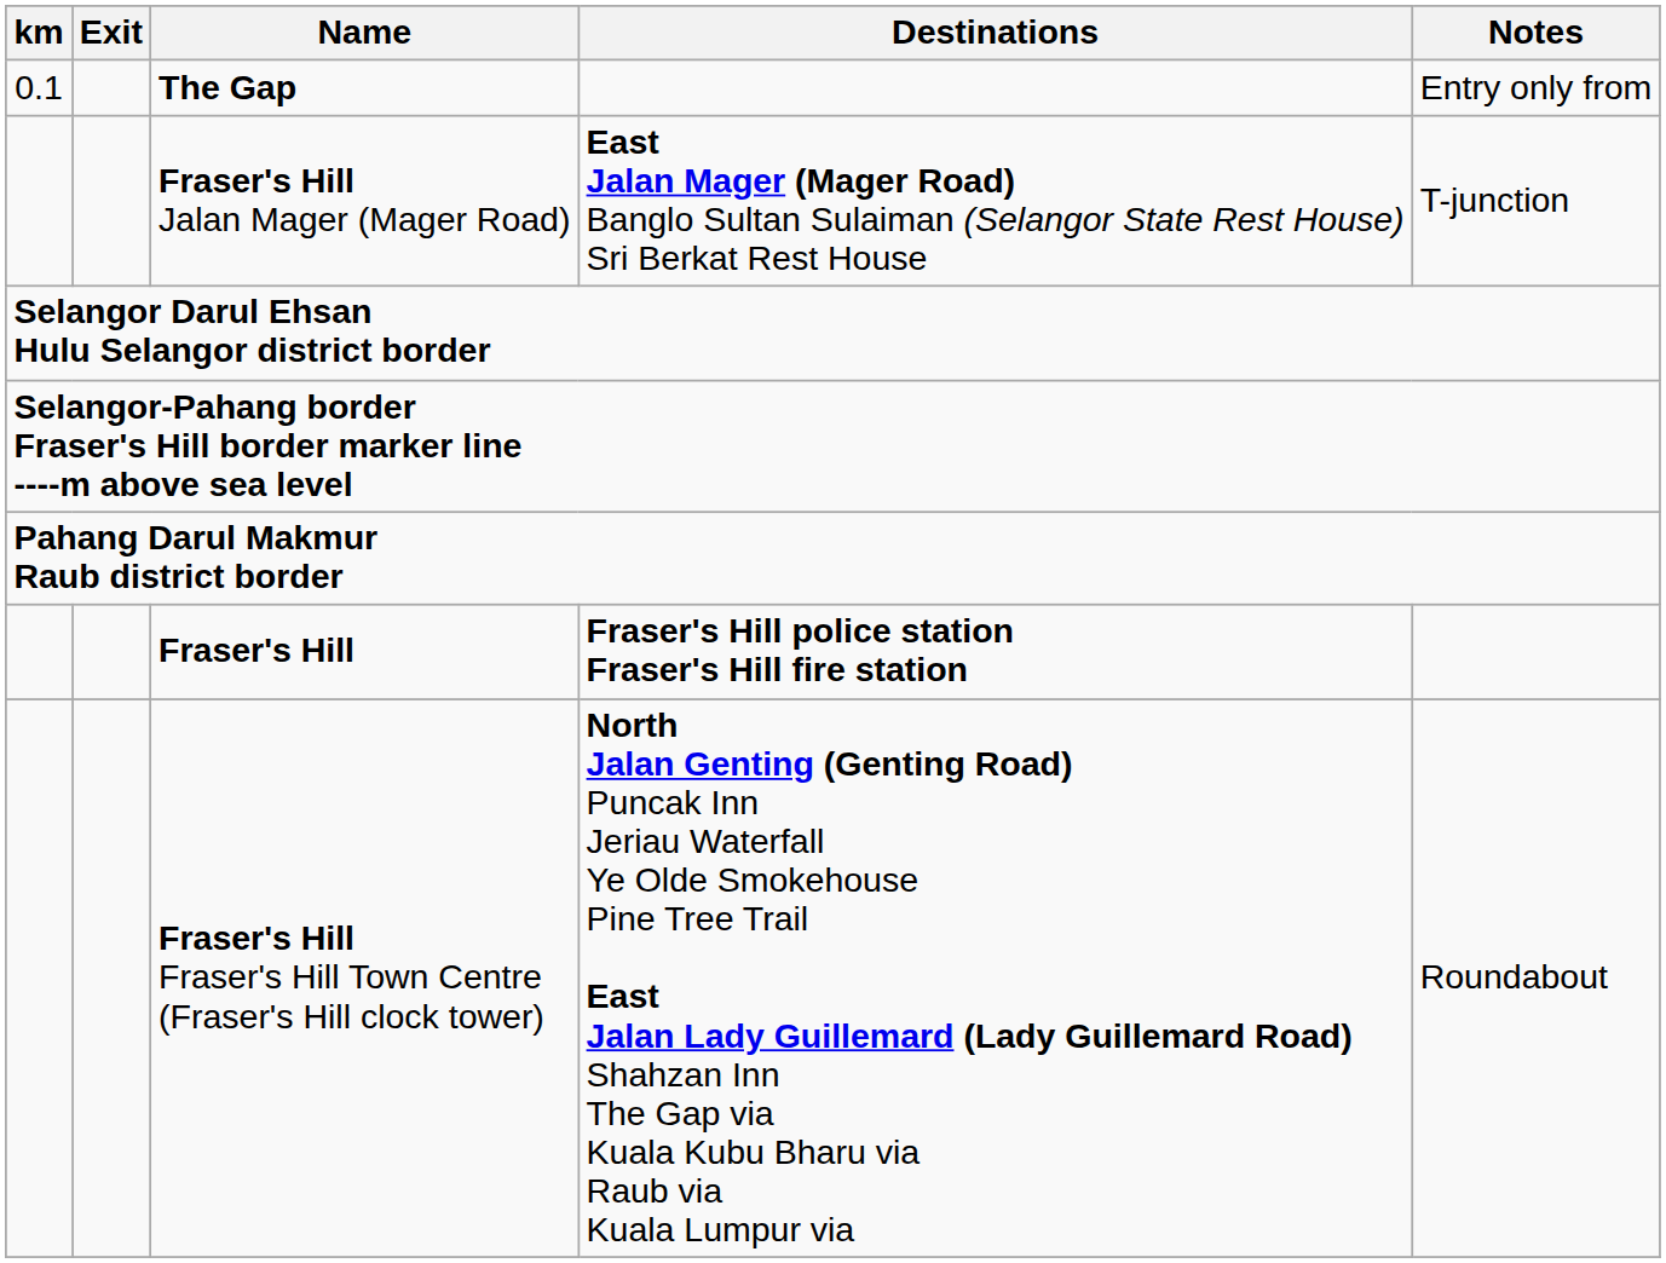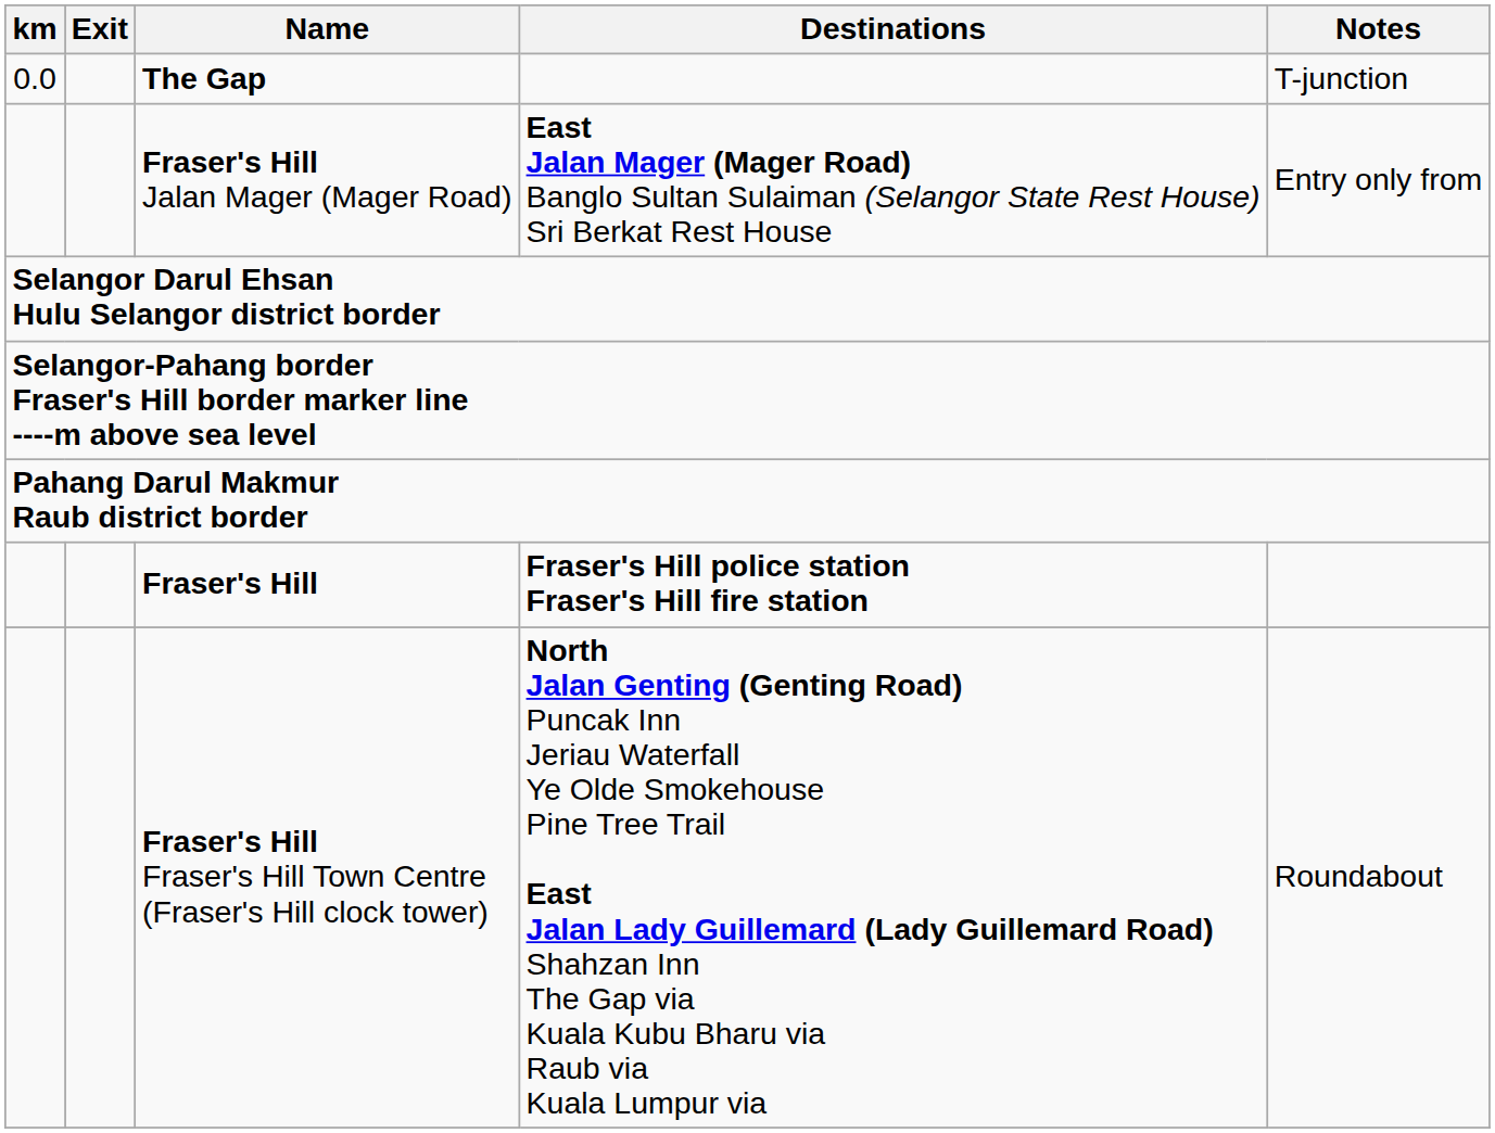 <table class="wikitable">
 <tr>
 <th>km</th>
 <th>Exit</th>
 <th>Name</th>
 <th>Destinations</th>
 <th>Notes</th>
 </tr>
 <tr>
-<td style="text-align: center;">0.1</td>
+<td style="text-align: center;">0.0</td>
 <td></td>
 <td><strong>The Gap</strong></td>
 <td></td>
-<td>Entry only from </td>
+<td>T-junction</td>
 </tr>
 <tr>
 <td style="text-align: center;"></td>
 <td></td>
 <td><strong>Fraser's Hill</strong><br>Jalan Mager (Mager Road)</td>
 <td><strong>East</strong><br> <strong><a href='#'>Jalan Mager</a> (Mager Road)</strong><br>Banglo Sultan Sulaiman <em>(Selangor State Rest House)</em><br>Sri Berkat Rest House</td>
-<td>T-junction</td>
+<td>Entry only from </td>
 </tr>
 <tr>
 <td style="width:600px" colspan="6" style="text-align:center; background:blue;"><strong><span>Selangor Darul Ehsan<br>Hulu Selangor district border</span></strong></td>
 </tr>
 <tr>
 <td style="width:600px" colspan="6" style="text-align:center; background:yellow;"><strong><span>Selangor-Pahang border<br>Fraser's Hill border marker line<br>----m above sea level</span></strong></td>
 </tr>
 <tr>
 <td style="width:600px" colspan="6" style="text-align:center; background:blue;"><strong><span>Pahang Darul Makmur<br>Raub district border</span></strong></td>
 </tr>
 <tr>
 <td style="text-align: center;"></td>
 <td></td>
 <td><strong>Fraser's Hill</strong></td>
 <td><strong>Fraser's Hill police station<br>Fraser's Hill fire station</strong></td>
 <td></td>
 </tr>
 <tr>
 <td style="text-align: center;"></td>
 <td></td>
 <td><strong>Fraser's Hill</strong><br>Fraser's Hill Town Centre<br>(Fraser's Hill clock tower)</td>
 <td><strong>North</strong><br> <strong><a href='#'>Jalan Genting</a> (Genting Road)</strong><br>Puncak Inn<br>Jeriau Waterfall<br>Ye Olde Smokehouse<br>Pine Tree Trail<br><br><strong>East</strong><br> <strong><a href='#'>Jalan Lady Guillemard</a> (Lady Guillemard Road)</strong><br>Shahzan Inn<br>The Gap via <br>Kuala Kubu Bharu via <br>Raub via <br>Kuala Lumpur via </td>
 <td>Roundabout</td>
 </tr>
 </table>
